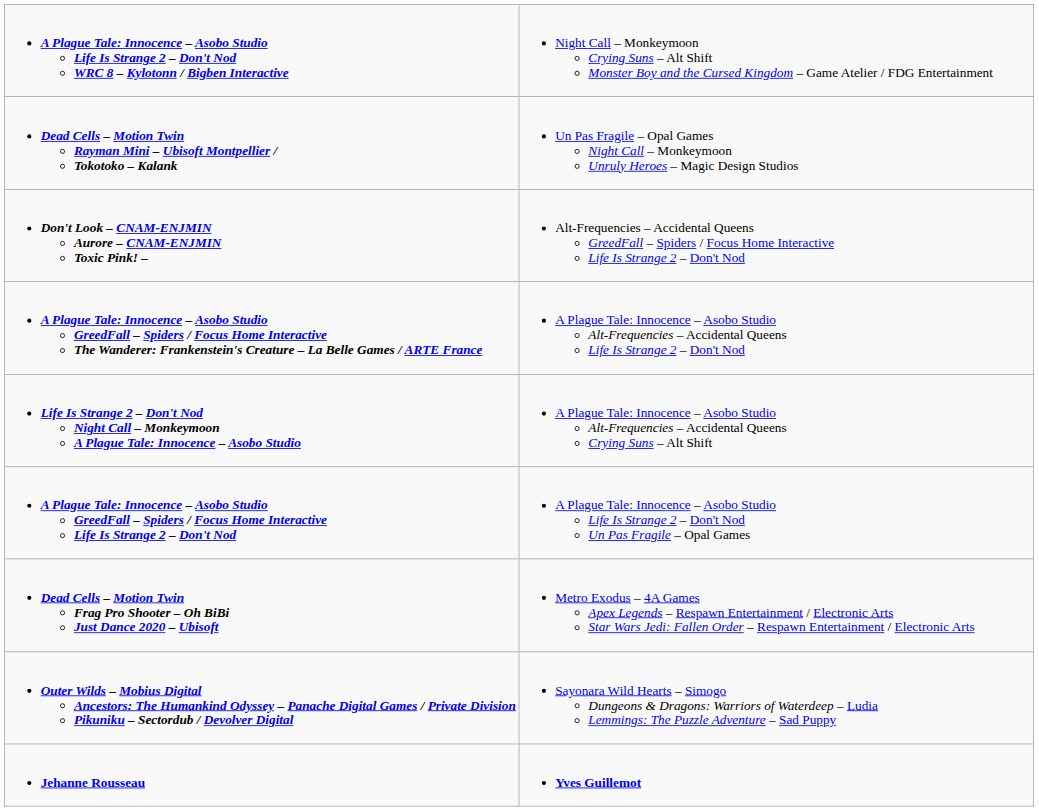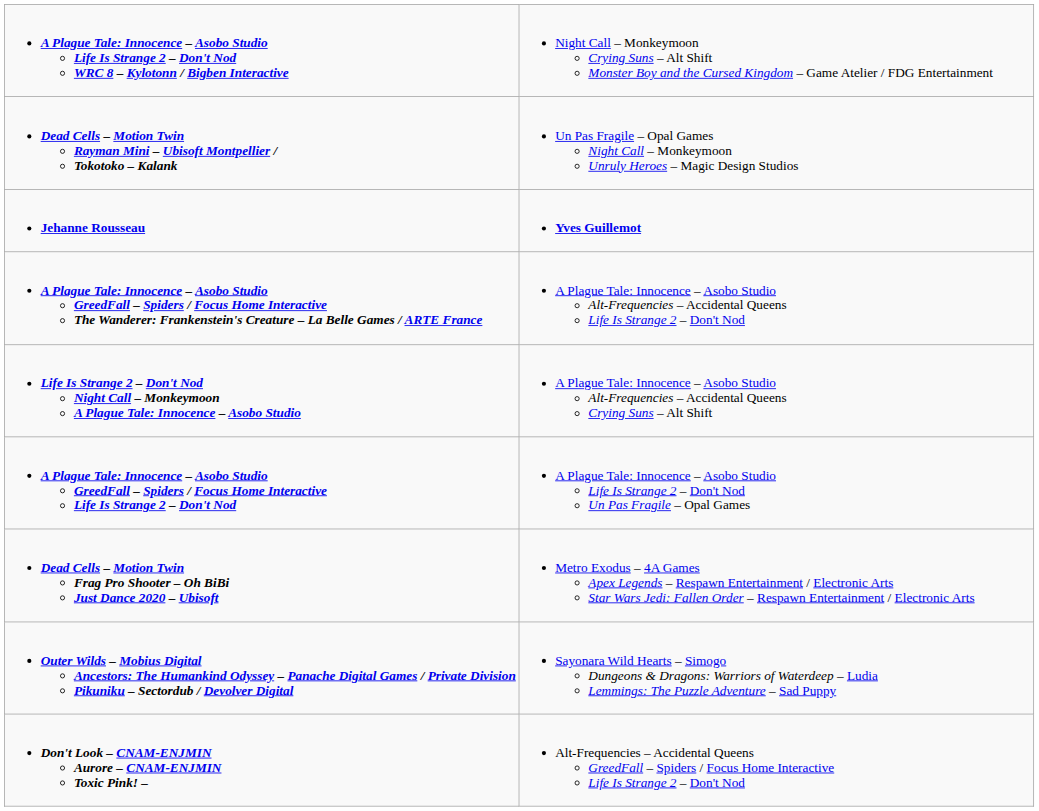 <table class="wikitable">
 <tr>
 <td valign="top" width="50%"><br><ul><li><strong><em><a href='#'>A Plague Tale: Innocence</a><em> – <a href='#'>Asobo Studio</a><strong><ul><li></em><a href='#'>Life Is Strange 2</a><em> – <a href='#'>Don't Nod</a></li><li></em><a href='#'>WRC 8</a><em> – <a href='#'>Kylotonn</a> / <a href='#'>Bigben Interactive</a></li></ul></li></ul></td>
 <td valign="top" width="50%"><br><ul><li></em></strong><a href='#'>Night Call</a></em> – Monkeymoon</strong><ul><li><em><a href='#'>Crying Suns</a></em> – Alt Shift</li><li><em><a href='#'>Monster Boy and the Cursed Kingdom</a></em> – Game Atelier / FDG Entertainment</li></ul></li></ul></td>
 </tr>
 <tr>
 <td valign="top" width="50%"><br><ul><li><strong><em><a href='#'>Dead Cells</a><em> – <a href='#'>Motion Twin</a><strong><ul><li></em><a href='#'>Rayman Mini</a><em> – <a href='#'>Ubisoft Montpellier</a> / </li><li></em>Tokotoko<em> – Kalank</li></ul></li></ul></td>
 <td valign="top" width="50%"><br><ul><li></em></strong><a href='#'>Un Pas Fragile</a></em> – Opal Games</strong><ul><li><em><a href='#'>Night Call</a></em> – Monkeymoon</li><li><em><a href='#'>Unruly Heroes</a></em> – Magic Design Studios</li></ul></li></ul></td>
 </tr>
 <tr>
-<td valign="top" width="50%"><br><ul><li><strong><em>Don't Look<em> – <a href='#'>CNAM-ENJMIN</a><strong><ul><li></em>Aurore<em> – <a href='#'>CNAM-ENJMIN</a></li><li></em>Toxic Pink!<em> – </li></ul></li></ul></td>
-<td valign="top" width="50%"><br><ul><li></em></strong>Alt-Frequencies</em> – Accidental Queens</strong><ul><li><em><a href='#'>GreedFall</a></em> – <a href='#'>Spiders</a> / <a href='#'>Focus Home Interactive</a></li><li><em><a href='#'>Life Is Strange 2</a></em> – <a href='#'>Don't Nod</a></li></ul></li></ul></td>
+<td valign="top" width="50%"><br><ul><li><strong><a href='#'>Jehanne Rousseau</a></strong></li></ul></td>
+<td valign="top" width="50%"><br><ul><li><strong><a href='#'>Yves Guillemot</a></strong></li></ul></td>
 </tr>
 <tr>
 <td valign="top" width="50%"><br><ul><li><strong><em><a href='#'>A Plague Tale: Innocence</a><em> – <a href='#'>Asobo Studio</a><strong><ul><li></em><a href='#'>GreedFall</a><em> – <a href='#'>Spiders</a> / <a href='#'>Focus Home Interactive</a></li><li></em>The Wanderer: Frankenstein's Creature<em> – La Belle Games /  <a href='#'>ARTE France</a></li></ul></li></ul></td>
 <td valign="top" width="50%"><br><ul><li></em></strong><a href='#'>A Plague Tale: Innocence</a></em> – <a href='#'>Asobo Studio</a></strong><ul><li><em>Alt-Frequencies</em> – Accidental Queens</li><li><em><a href='#'>Life Is Strange 2</a></em> – <a href='#'>Don't Nod</a></li></ul></li></ul></td>
 </tr>
 <tr>
 <td valign="top" width="50%"><br><ul><li><strong><em><a href='#'>Life Is Strange 2</a><em> – <a href='#'>Don't Nod</a><strong><ul><li></em><a href='#'>Night Call</a><em> – Monkeymoon</li><li></em><a href='#'>A Plague Tale: Innocence</a><em> – <a href='#'>Asobo Studio</a></li></ul></li></ul></td>
 <td valign="top" width="50%"><br><ul><li></em></strong><a href='#'>A Plague Tale: Innocence</a></em> – <a href='#'>Asobo Studio</a></strong><ul><li><em>Alt-Frequencies</em> – Accidental Queens</li><li><em><a href='#'>Crying Suns</a></em> – Alt Shift</li></ul></li></ul></td>
 </tr>
 <tr>
 <td valign="top" width="50%"><br><ul><li><strong><em><a href='#'>A Plague Tale: Innocence</a><em> – <a href='#'>Asobo Studio</a><strong><ul><li></em><a href='#'>GreedFall</a><em> – <a href='#'>Spiders</a> / <a href='#'>Focus Home Interactive</a></li><li></em><a href='#'>Life Is Strange 2</a><em> – <a href='#'>Don't Nod</a></li></ul></li></ul></td>
 <td valign="top" width="50%"><br><ul><li></em></strong><a href='#'>A Plague Tale: Innocence</a></em> – <a href='#'>Asobo Studio</a></strong><ul><li><em><a href='#'>Life Is Strange 2</a></em> – <a href='#'>Don't Nod</a></li><li><em><a href='#'>Un Pas Fragile</a></em> – Opal Games</li></ul></li></ul></td>
 </tr>
 <tr>
 <td valign="top" width="50%"><br><ul><li><strong><em><a href='#'>Dead Cells</a><em> – <a href='#'>Motion Twin</a><strong><ul><li></em>Frag Pro Shooter<em> – Oh BiBi</li><li></em><a href='#'>Just Dance 2020</a><em> – <a href='#'>Ubisoft</a></li></ul></li></ul></td>
 <td valign="top" width="50%"><br><ul><li></em></strong><a href='#'>Metro Exodus</a></em> – <a href='#'>4A Games</a></strong><ul><li><em><a href='#'>Apex Legends</a></em> – <a href='#'>Respawn Entertainment</a> / <a href='#'>Electronic Arts</a></li><li><em><a href='#'>Star Wars Jedi: Fallen Order</a></em> – <a href='#'>Respawn Entertainment</a> / <a href='#'>Electronic Arts</a></li></ul></li></ul></td>
 </tr>
 <tr>
 <td valign="top" width="50%"><br><ul><li><strong><em><a href='#'>Outer Wilds</a><em> – <a href='#'>Mobius Digital</a><strong><ul><li></em><a href='#'>Ancestors: The Humankind Odyssey</a><em> – <a href='#'>Panache Digital Games</a> / <a href='#'>Private Division</a></li><li></em><a href='#'>Pikuniku</a><em> – Sectordub / <a href='#'>Devolver Digital</a></li></ul></li></ul></td>
 <td valign="top" width="50%"><br><ul><li></em></strong><a href='#'>Sayonara Wild Hearts</a></em> – <a href='#'>Simogo</a></strong><ul><li><em>Dungeons & Dragons: Warriors of Waterdeep</em> – <a href='#'>Ludia</a></li><li><em><a href='#'>Lemmings: The Puzzle Adventure</a></em> – <a href='#'>Sad Puppy</a></li></ul></li></ul></td>
 </tr>
 <tr>
-<td valign="top" width="50%"><br><ul><li><strong><a href='#'>Jehanne Rousseau</a></strong></li></ul></td>
-<td valign="top" width="50%"><br><ul><li><strong><a href='#'>Yves Guillemot</a></strong></li></ul></td>
+<td valign="top" width="50%"><br><ul><li><strong><em>Don't Look<em> – <a href='#'>CNAM-ENJMIN</a><strong><ul><li></em>Aurore<em> – <a href='#'>CNAM-ENJMIN</a></li><li></em>Toxic Pink!<em> – </li></ul></li></ul></td>
+<td valign="top" width="50%"><br><ul><li></em></strong>Alt-Frequencies</em> – Accidental Queens</strong><ul><li><em><a href='#'>GreedFall</a></em> – <a href='#'>Spiders</a> / <a href='#'>Focus Home Interactive</a></li><li><em><a href='#'>Life Is Strange 2</a></em> – <a href='#'>Don't Nod</a></li></ul></li></ul></td>
 </tr>
 </table>
